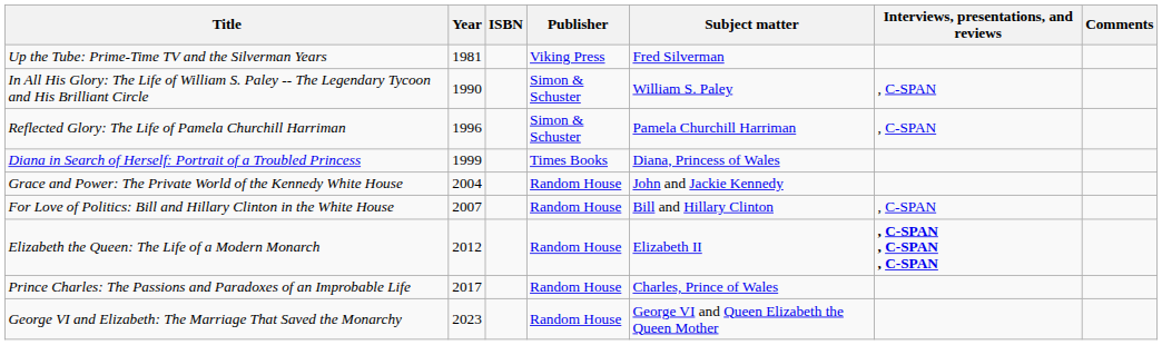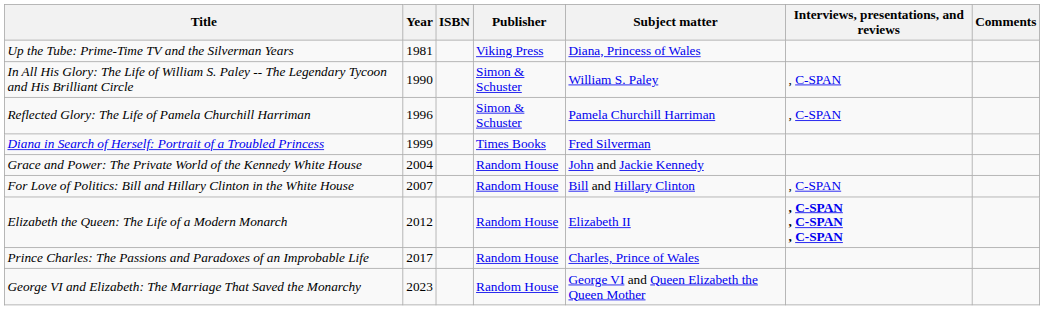 <table class="wikitable">
 <tr>
 <th>Title</th>
 <th>Year</th>
 <th>ISBN</th>
 <th>Publisher</th>
 <th>Subject matter</th>
 <th>Interviews, presentations, and reviews</th>
 <th>Comments</th>
 </tr>
 <tr>
 <td><em>Up the Tube: Prime-Time TV and the Silverman Years</em></td>
 <td>1981</td>
 <td></td>
 <td><a href='#'>Viking Press</a></td>
-<td><a href='#'>Fred Silverman</a></td>
+<td><a href='#'>Diana, Princess of Wales</a></td>
 <td></td>
 <td></td>
 </tr>
 <tr>
 <td><em>In All His Glory: The Life of William S. Paley -- The Legendary Tycoon and His Brilliant Circle</em></td>
 <td>1990</td>
 <td></td>
 <td><a href='#'>Simon & Schuster</a></td>
 <td><a href='#'>William S. Paley</a></td>
 <td>, <a href='#'>C-SPAN</a></td>
 <td></td>
 </tr>
 <tr>
 <td><em>Reflected Glory: The Life of Pamela Churchill Harriman</em></td>
 <td>1996</td>
 <td></td>
 <td><a href='#'>Simon & Schuster</a></td>
 <td><a href='#'>Pamela Churchill Harriman</a></td>
 <td>, <a href='#'>C-SPAN</a></td>
 <td></td>
 </tr>
 <tr>
 <td><em><a href='#'>Diana in Search of Herself: Portrait of a Troubled Princess</a></em></td>
 <td>1999</td>
 <td></td>
 <td><a href='#'>Times Books</a></td>
-<td><a href='#'>Diana, Princess of Wales</a></td>
+<td><a href='#'>Fred Silverman</a></td>
 <td></td>
 <td></td>
 </tr>
 <tr>
 <td><em>Grace and Power: The Private World of the Kennedy White House</em></td>
 <td>2004</td>
 <td></td>
 <td><a href='#'>Random House</a></td>
 <td><a href='#'>John</a> and <a href='#'>Jackie Kennedy</a></td>
 <td></td>
 <td></td>
 </tr>
 <tr>
 <td><em>For Love of Politics: Bill and Hillary Clinton in the White House</em></td>
 <td>2007</td>
 <td></td>
 <td><a href='#'>Random House</a></td>
 <td><a href='#'>Bill</a> and <a href='#'>Hillary Clinton</a></td>
 <td>, <a href='#'>C-SPAN</a></td>
 <td></td>
 </tr>
 <tr>
 <td><em>Elizabeth the Queen: The Life of a Modern Monarch</em></td>
 <td>2012</td>
 <td></td>
 <td><a href='#'>Random House</a></td>
 <td><a href='#'>Elizabeth II</a></td>
 <td><strong>, <a href='#'>C-SPAN</a><br>, <a href='#'>C-SPAN</a><br>, <a href='#'>C-SPAN</a></strong></td>
 <td></td>
 </tr>
 <tr>
 <td><em>Prince Charles: The Passions and Paradoxes of an Improbable Life</em></td>
 <td>2017</td>
 <td></td>
 <td><a href='#'>Random House</a></td>
 <td><a href='#'>Charles, Prince of Wales</a></td>
 <td></td>
 <td></td>
 </tr>
 <tr>
 <td><em>George VI and Elizabeth: The Marriage That Saved the Monarchy</em></td>
 <td>2023</td>
 <td></td>
 <td><a href='#'>Random House</a></td>
 <td><a href='#'>George VI</a> and <a href='#'>Queen Elizabeth the Queen Mother</a></td>
 <td></td>
 <td></td>
 </tr>
 </table>
